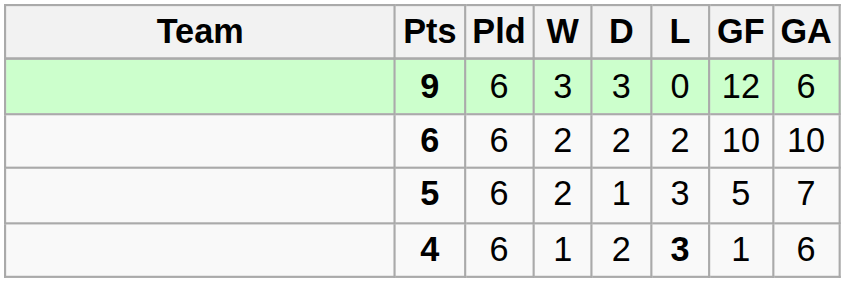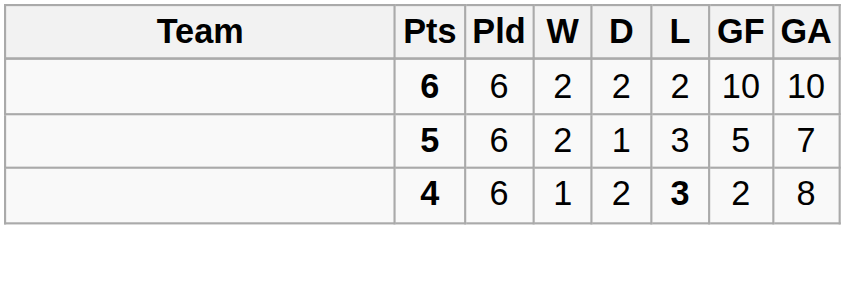 <table class="wikitable" style="text-align: center;">
 <tr>
 <th width=175>Team</th>
 <th width=20 abbr="Points">Pts</th>
 <th width=20 abbr="Played">Pld</th>
 <th width=20 abbr="Won">W</th>
 <th width=20 abbr="Drawn">D</th>
 <th width=20 abbr="Lost">L</th>
 <th width=20 abbr="Goals for">GF</th>
 <th width=20 abbr="Goals against">GA</th>
 </tr>
 <tr style="background:#ffffff;">
-</tr>
-<tr align=center bgcolor=ccffcc>
-<td style="text-align:left;"></td>
-<td><strong>9</strong></td>
-<td>6</td>
-<td>3</td>
-<td>3</td>
-<td>0</td>
-<td>12</td>
-<td>6</td>
 </tr>
 <tr align=center>
 <td style="text-align:left;"></td>
 <td><strong>6</strong></td>
 <td>6</td>
 <td>2</td>
 <td>2</td>
 <td>2</td>
 <td>10</td>
 <td>10</td>
 </tr>
 <tr align=center>
 <td style="text-align:left;"></td>
 <td><strong>5</strong></td>
 <td>6</td>
 <td>2</td>
 <td>1</td>
 <td>3</td>
 <td>5</td>
 <td>7</td>
 </tr>
 <tr align=center>
 <td style="text-align:left;"></td>
 <td><strong>4</strong></td>
 <td>6</td>
 <td>1</td>
 <td>2</td>
 <td><strong>3</strong></td>
-<td>1</td>
-<td>6</td>
+<td>2</td>
+<td>8</td>
 </tr>
 </table>
